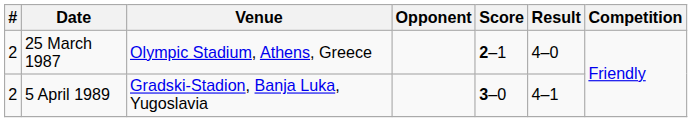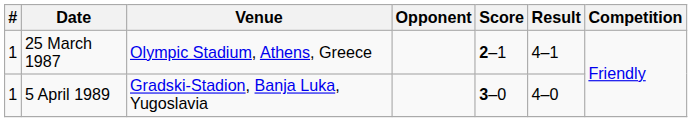 <table class="wikitable collapsible collapsed" style="font-size:90%">
 <tr>
 <th>#</th>
 <th>Date</th>
 <th>Venue</th>
 <th>Opponent</th>
 <th>Score</th>
 <th>Result</th>
 <th>Competition</th>
 </tr>
 <tr>
-<td>2</td>
+<td>1</td>
 <td>25 March 1987</td>
 <td><a href='#'>Olympic Stadium</a>, <a href='#'>Athens</a>, Greece</td>
 <td></td>
 <td><strong>2</strong>–1</td>
-<td>4–0</td>
+<td>4–1</td>
 <td rowspan = "2"><a href='#'>Friendly</a></td>
 </tr>
 <tr>
-<td>2</td>
+<td>1</td>
 <td>5 April 1989</td>
 <td><a href='#'>Gradski-Stadion</a>, <a href='#'>Banja Luka</a>, Yugoslavia</td>
 <td></td>
 <td><strong>3</strong>–0</td>
-<td>4–1</td>
+<td>4–0</td>
 </tr>
 <tr>
 </tr>
 </table>
